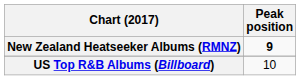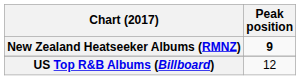 <table class="wikitable sortable plainrowheaders" style="text-align:center">
 <tr>
 <th scope="col">Chart (2017)</th>
 <th scope="col">Peak<br>position</th>
 </tr>
 <tr>
 <th scope="row">New Zealand Heatseeker Albums (<a href='#'>RMNZ</a>)</th>
 <td><strong>9</strong></td>
 </tr>
 <tr>
 </tr>
 <tr>
 <th scope="row">US <a href='#'>Top R&B Albums</a> (<em><a href='#'>Billboard</a></em>)</th>
-<td>10</td>
+<td>12</td>
 </tr>
 </table>
